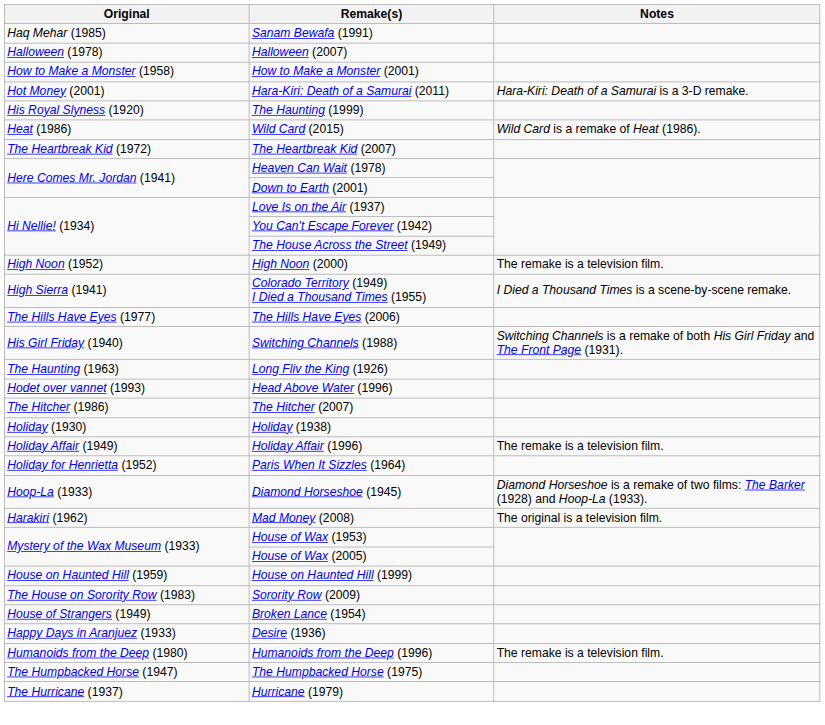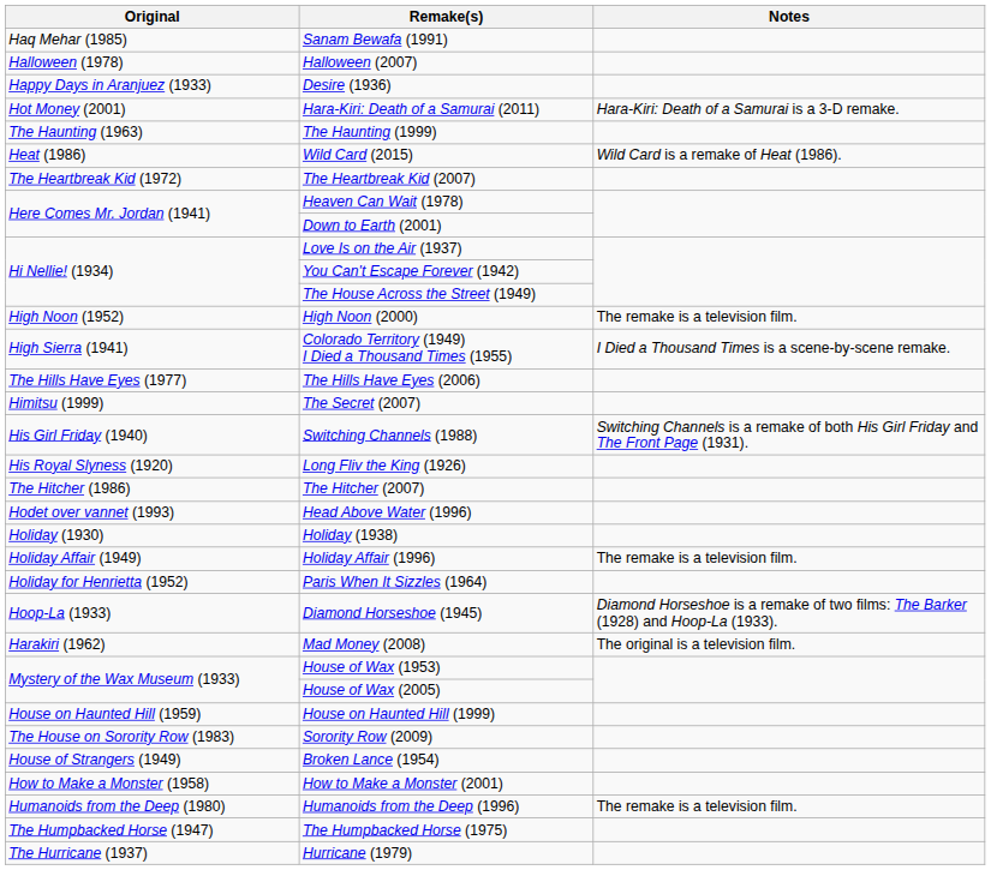 <table class="wikitable" style="width:85%">
 <tr>
 <th style="width:30%">Original</th>
 <th style="width:30%">Remake(s)</th>
 <th>Notes</th>
 </tr>
 <tr>
 <td><em>Haq Mehar</em> (1985)</td>
 <td><em><a href='#'>Sanam Bewafa</a></em> (1991)</td>
 <td></td>
 </tr>
 <tr>
 <td><em><a href='#'>Halloween</a></em> (1978)</td>
 <td><em><a href='#'>Halloween</a></em> (2007)</td>
 <td></td>
 </tr>
 <tr>
-<td><em><a href='#'>How to Make a Monster</a></em> (1958)</td>
-<td><em><a href='#'>How to Make a Monster</a></em> (2001)</td>
+<td><em><a href='#'>Happy Days in Aranjuez</a></em> (1933)</td>
+<td><em><a href='#'>Desire</a></em> (1936)</td>
 <td></td>
 </tr>
 <tr>
 <td><em><a href='#'>Hot Money</a></em> (2001)</td>
 <td><em><a href='#'>Hara-Kiri: Death of a Samurai</a></em> (2011)</td>
 <td><em>Hara-Kiri: Death of a Samurai</em> is a 3-D remake.</td>
 </tr>
 <tr>
-<td><em><a href='#'>His Royal Slyness</a></em> (1920)</td>
+<td><em><a href='#'>The Haunting</a></em> (1963)</td>
 <td><em><a href='#'>The Haunting</a></em> (1999)</td>
 <td></td>
 </tr>
 <tr>
 <td><em> <a href='#'>Heat</a></em> (1986)</td>
 <td><em> <a href='#'>Wild Card</a></em> (2015)</td>
 <td><em>Wild Card</em> is a remake of <em>Heat</em> (1986).</td>
 </tr>
 <tr>
 <td><em><a href='#'>The Heartbreak Kid</a></em> (1972)</td>
 <td><em><a href='#'>The Heartbreak Kid</a></em> (2007)</td>
 <td></td>
 </tr>
 <tr>
 <td rowspan="2"><em><a href='#'>Here Comes Mr. Jordan</a></em> (1941)</td>
 <td><em><a href='#'>Heaven Can Wait</a></em> (1978)</td>
 <td rowspan="2"></td>
 </tr>
 <tr>
 <td><em><a href='#'>Down to Earth</a></em> (2001)</td>
 </tr>
 <tr>
 <td rowspan="3"><em><a href='#'>Hi Nellie!</a></em> (1934)</td>
 <td><em><a href='#'>Love Is on the Air</a></em> (1937)</td>
 <td rowspan="3"></td>
 </tr>
 <tr>
 <td><em><a href='#'>You Can't Escape Forever</a></em> (1942)</td>
 </tr>
 <tr>
 <td><em> <a href='#'>The House Across the Street</a></em> (1949)</td>
 </tr>
 <tr>
 <td><em><a href='#'>High Noon</a></em> (1952)</td>
 <td><em><a href='#'>High Noon</a></em> (2000)</td>
 <td>The remake is a television film.</td>
 </tr>
 <tr>
 <td><em><a href='#'>High Sierra</a></em> (1941)</td>
 <td><em><a href='#'>Colorado Territory</a></em> (1949) <br> <em><a href='#'>I Died a Thousand Times</a></em> (1955)</td>
 <td><em>I Died a Thousand Times</em> is a scene-by-scene remake.</td>
 </tr>
 <tr>
 <td><em><a href='#'>The Hills Have Eyes</a></em> (1977)</td>
 <td><em><a href='#'>The Hills Have Eyes</a></em> (2006)</td>
 <td></td>
 </tr>
 <tr>
+<td><em><a href='#'>Himitsu</a></em> (1999)</td>
+<td><em><a href='#'>The Secret</a></em> (2007)</td>
+<td></td>
+</tr>
+<tr>
 <td><em><a href='#'>His Girl Friday</a></em> (1940)</td>
 <td><em><a href='#'>Switching Channels</a></em> (1988)</td>
 <td><em>Switching Channels</em> is a remake of both <em>His Girl Friday</em> and <em><a href='#'>The Front Page</a></em> (1931).</td>
 </tr>
 <tr>
-<td><em><a href='#'>The Haunting</a></em> (1963)</td>
+<td><em><a href='#'>His Royal Slyness</a></em> (1920)</td>
 <td><em><a href='#'>Long Fliv the King</a></em> (1926)</td>
+<td></td>
+</tr>
+<tr>
+<td><em><a href='#'>The Hitcher</a></em> (1986)</td>
+<td><em><a href='#'>The Hitcher</a></em> (2007)</td>
 <td></td>
 </tr>
 <tr>
 <td><em><a href='#'>Hodet over vannet</a></em> (1993)</td>
 <td><em><a href='#'>Head Above Water</a></em> (1996)</td>
-<td></td>
-</tr>
-<tr>
-<td><em><a href='#'>The Hitcher</a></em> (1986)</td>
-<td><em><a href='#'>The Hitcher</a></em> (2007)</td>
 <td></td>
 </tr>
 <tr>
 <td><em><a href='#'>Holiday</a></em> (1930)</td>
 <td><em><a href='#'>Holiday</a></em> (1938)</td>
 <td></td>
 </tr>
 <tr>
 <td><em><a href='#'>Holiday Affair</a></em> (1949)</td>
 <td><em><a href='#'>Holiday Affair</a></em> (1996)</td>
 <td>The remake is a television film.</td>
 </tr>
 <tr>
 <td><em><a href='#'>Holiday for Henrietta</a></em> (1952)</td>
 <td><em><a href='#'>Paris When It Sizzles</a></em> (1964)</td>
 <td></td>
 </tr>
 <tr>
 <td><em><a href='#'>Hoop-La</a></em> (1933)</td>
 <td><em><a href='#'>Diamond Horseshoe</a></em> (1945)</td>
 <td><em>Diamond Horseshoe</em> is a remake of two films: <em><a href='#'>The Barker</a></em> (1928) and <em>Hoop-La</em> (1933).</td>
 </tr>
 <tr>
 <td><em><a href='#'>Harakiri</a></em> (1962)</td>
 <td><em><a href='#'>Mad Money</a></em> (2008)</td>
 <td>The original is a television film.</td>
 </tr>
 <tr>
 <td rowspan="2"><em><a href='#'>Mystery of the Wax Museum</a></em> (1933)</td>
 <td><em><a href='#'>House of Wax</a></em> (1953)</td>
 <td rowspan="2"></td>
 </tr>
 <tr>
 <td><em><a href='#'>House of Wax</a></em> (2005)</td>
 </tr>
 <tr>
 <td><em><a href='#'>House on Haunted Hill</a></em> (1959)</td>
 <td><em><a href='#'>House on Haunted Hill</a></em> (1999)</td>
 <td></td>
 </tr>
 <tr>
 <td><em><a href='#'>The House on Sorority Row</a></em> (1983)</td>
 <td><em><a href='#'>Sorority Row</a></em> (2009)</td>
 <td></td>
 </tr>
 <tr>
 <td><em><a href='#'>House of Strangers</a></em> (1949)</td>
 <td><em><a href='#'>Broken Lance</a></em> (1954)</td>
 <td></td>
 </tr>
 <tr>
-<td><em><a href='#'>Happy Days in Aranjuez</a></em> (1933)</td>
-<td><em><a href='#'>Desire</a></em> (1936)</td>
+<td><em><a href='#'>How to Make a Monster</a></em> (1958)</td>
+<td><em><a href='#'>How to Make a Monster</a></em> (2001)</td>
 <td></td>
 </tr>
 <tr>
 <td><em><a href='#'>Humanoids from the Deep</a></em> (1980)</td>
 <td><em><a href='#'>Humanoids from the Deep</a></em> (1996)</td>
 <td>The remake is a television film.</td>
 </tr>
 <tr>
 <td><em><a href='#'>The Humpbacked Horse</a></em> (1947)</td>
 <td><em><a href='#'>The Humpbacked Horse</a></em> (1975)</td>
 <td></td>
 </tr>
 <tr>
 <td><em><a href='#'>The Hurricane</a></em> (1937)</td>
 <td><em><a href='#'>Hurricane</a></em> (1979)</td>
 <td></td>
 </tr>
 </table>
